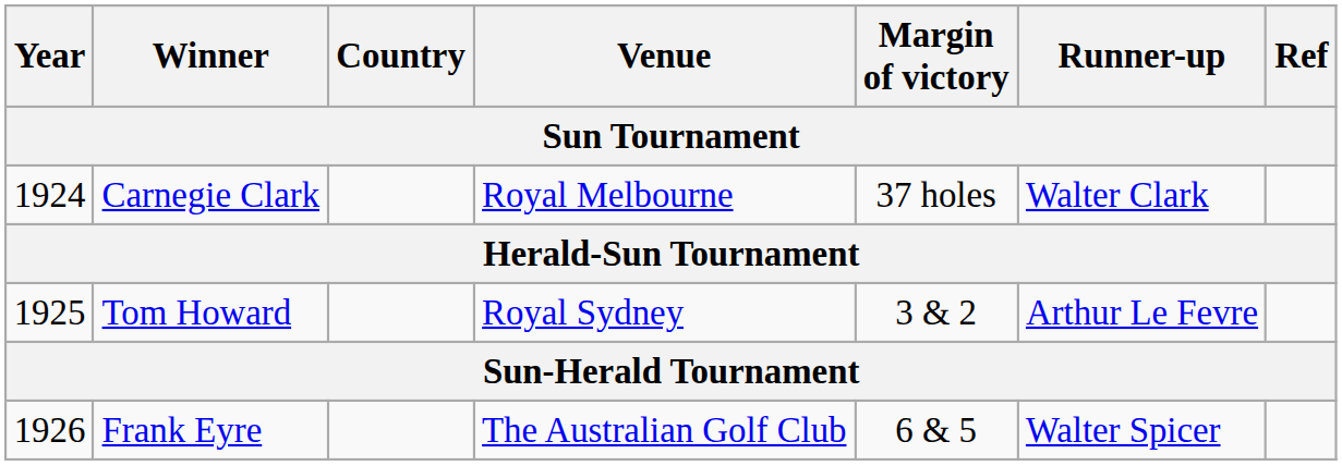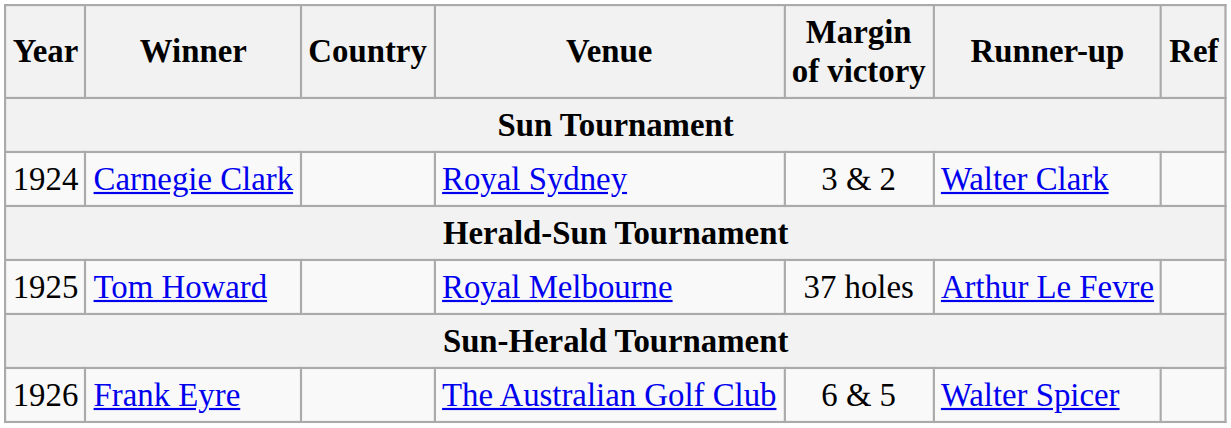 <table class="wikitable" style="font-size:95%">
 <tr>
 <th>Year</th>
 <th>Winner</th>
 <th>Country</th>
 <th>Venue</th>
 <th>Margin<br>of victory</th>
 <th>Runner-up</th>
 <th>Ref</th>
 </tr>
 <tr>
 <th colspan=7>Sun Tournament</th>
 </tr>
 <tr>
 <td>1924</td>
 <td><a href='#'>Carnegie Clark</a></td>
 <td></td>
-<td><a href='#'>Royal Melbourne</a></td>
-<td align=center>37 holes</td>
+<td><a href='#'>Royal Sydney</a></td>
+<td align=center>3 & 2</td>
 <td> <a href='#'>Walter Clark</a></td>
 <td></td>
 </tr>
 <tr>
 <th colspan=7>Herald-Sun Tournament</th>
 </tr>
 <tr>
 <td>1925</td>
 <td><a href='#'>Tom Howard</a></td>
 <td></td>
-<td><a href='#'>Royal Sydney</a></td>
-<td align=center>3 & 2</td>
+<td><a href='#'>Royal Melbourne</a></td>
+<td align=center>37 holes</td>
 <td> <a href='#'>Arthur Le Fevre</a></td>
 <td></td>
 </tr>
 <tr>
 <th colspan=7>Sun-Herald Tournament</th>
 </tr>
 <tr>
 <td>1926</td>
 <td><a href='#'>Frank Eyre</a></td>
 <td></td>
 <td><a href='#'>The Australian Golf Club</a></td>
 <td align=center>6 & 5</td>
 <td> <a href='#'>Walter Spicer</a></td>
 <td></td>
 </tr>
 </table>
